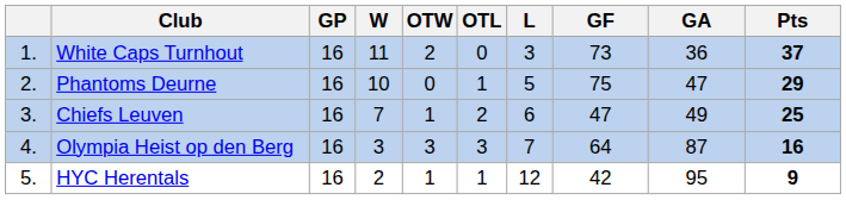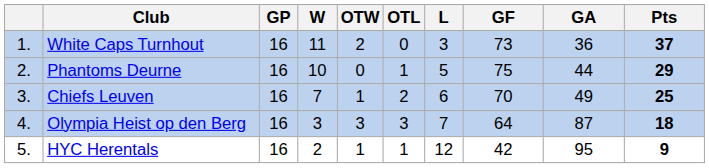 <table class="wikitable">
 <tr>
 <th width="30"></th>
 <th width="200">Club</th>
 <th width="30">GP</th>
 <th width="30">W</th>
 <th width="30">OTW</th>
 <th width="30">OTL</th>
 <th width="30">L</th>
 <th width="70">GF</th>
 <th width="70">GA</th>
 <th width="70">Pts</th>
 </tr>
 <tr bgcolor="#BCD2EE" align="center">
 <td>1.</td>
 <td align="left"><a href='#'>White Caps Turnhout</a></td>
 <td>16</td>
 <td>11</td>
 <td>2</td>
 <td>0</td>
 <td>3</td>
 <td>73</td>
 <td>36</td>
 <td><strong>37</strong></td>
 </tr>
 <tr bgcolor="#BCD2EE" align="center">
 <td>2.</td>
 <td align="left"><a href='#'>Phantoms Deurne</a></td>
 <td>16</td>
 <td>10</td>
 <td>0</td>
 <td>1</td>
 <td>5</td>
 <td>75</td>
-<td>47</td>
+<td>44</td>
 <td><strong>29</strong></td>
 </tr>
 <tr bgcolor="#BCD2EE" align="center">
 <td>3.</td>
 <td align="left"><a href='#'>Chiefs Leuven</a></td>
 <td>16</td>
 <td>7</td>
 <td>1</td>
 <td>2</td>
 <td>6</td>
-<td>47</td>
+<td>70</td>
 <td>49</td>
 <td><strong>25</strong></td>
 </tr>
 <tr bgcolor="#BCD2EE" align="center">
 <td>4.</td>
 <td align="left"><a href='#'>Olympia Heist op den Berg</a></td>
 <td>16</td>
 <td>3</td>
 <td>3</td>
 <td>3</td>
 <td>7</td>
 <td>64</td>
 <td>87</td>
-<td><strong>16</strong></td>
+<td><strong>18</strong></td>
 </tr>
 <tr bgcolor="#FFFFFF" align="center">
 <td>5.</td>
 <td align="left"><a href='#'>HYC Herentals</a></td>
 <td>16</td>
 <td>2</td>
 <td>1</td>
 <td>1</td>
 <td>12</td>
 <td>42</td>
 <td>95</td>
 <td><strong>9</strong></td>
 </tr>
 </table>
